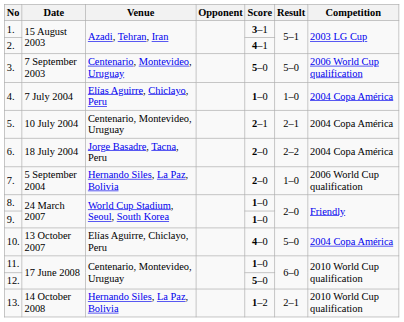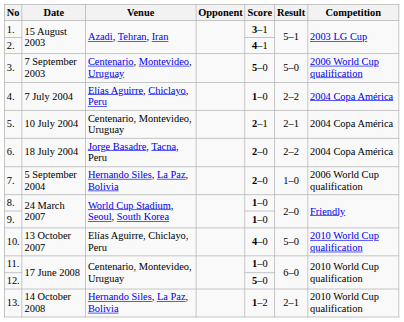 <table class="wikitable sortable">
 <tr>
 <th>No</th>
 <th>Date</th>
 <th>Venue</th>
 <th>Opponent</th>
 <th>Score</th>
 <th>Result</th>
 <th>Competition</th>
 </tr>
 <tr>
 <td>1.</td>
 <td rowspan="2">15 August 2003</td>
 <td rowspan="2"><a href='#'>Azadi</a>, <a href='#'>Tehran</a>, <a href='#'>Iran</a></td>
 <td rowspan="2"></td>
 <td align=center><strong>3</strong>–1</td>
 <td rowspan="2" style="text-align:center">5–1</td>
 <td rowspan="2"><a href='#'>2003 LG Cup</a></td>
 </tr>
 <tr>
 <td>2.</td>
 <td align=center><strong>4</strong>–1</td>
 </tr>
 <tr>
 <td>3.</td>
 <td>7 September 2003</td>
 <td><a href='#'>Centenario</a>, <a href='#'>Montevideo</a>, <a href='#'>Uruguay</a></td>
 <td></td>
 <td align=center><strong>5</strong>–0</td>
 <td align=center>5–0</td>
 <td><a href='#'>2006 World Cup qualification</a></td>
 </tr>
 <tr>
 <td>4.</td>
 <td>7 July 2004</td>
 <td><a href='#'>Elías Aguirre</a>, <a href='#'>Chiclayo</a>, <a href='#'>Peru</a></td>
 <td></td>
 <td align=center><strong>1</strong>–0</td>
-<td align=center>1–0</td>
+<td align=center>2–2</td>
 <td><a href='#'>2004 Copa América</a></td>
 </tr>
 <tr>
 <td>5.</td>
 <td>10 July 2004</td>
 <td>Centenario, Montevideo, Uruguay</td>
 <td></td>
 <td align=center><strong>2</strong>–1</td>
 <td align=center>2–1</td>
 <td>2004 Copa América</td>
 </tr>
 <tr>
 <td>6.</td>
 <td>18 July 2004</td>
 <td><a href='#'>Jorge Basadre</a>, <a href='#'>Tacna</a>, Peru</td>
 <td></td>
 <td align=center><strong>2</strong>–0</td>
 <td align=center>2–2</td>
 <td>2004 Copa América</td>
 </tr>
 <tr>
 <td>7.</td>
 <td>5 September 2004</td>
 <td><a href='#'>Hernando Siles</a>, <a href='#'>La Paz</a>, <a href='#'>Bolivia</a></td>
 <td></td>
 <td align=center><strong>2</strong>–0</td>
 <td align=center>1–0</td>
 <td>2006 World Cup qualification</td>
 </tr>
 <tr>
 <td>8.</td>
 <td rowspan="2">24 March 2007</td>
 <td rowspan="2"><a href='#'>World Cup Stadium</a>, <a href='#'>Seoul</a>, <a href='#'>South Korea</a></td>
 <td rowspan="2"></td>
 <td align=center><strong>1</strong>–0</td>
 <td rowspan="2" style="text-align:center">2–0</td>
 <td rowspan="2"><a href='#'>Friendly</a></td>
 </tr>
 <tr>
 <td>9.</td>
 <td align=center><strong>1</strong>–0</td>
 </tr>
 <tr>
 <td>10.</td>
 <td>13 October 2007</td>
 <td>Elías Aguirre, Chiclayo, Peru</td>
 <td></td>
 <td align=center><strong>4</strong>–0</td>
 <td align=center>5–0</td>
-<td><a href='#'>2004 Copa América</a></td>
+<td><a href='#'>2010 World Cup qualification</a></td>
 </tr>
 <tr>
 <td>11.</td>
 <td rowspan="2">17 June 2008</td>
 <td rowspan="2">Centenario, Montevideo, Uruguay</td>
 <td rowspan="2"></td>
 <td align=center><strong>1</strong>–0</td>
 <td rowspan="2" style="text-align:center">6–0</td>
 <td rowspan="2">2010 World Cup qualification</td>
 </tr>
 <tr>
 <td>12.</td>
 <td align=center><strong>5</strong>–0</td>
 </tr>
 <tr>
 <td>13.</td>
 <td>14 October 2008</td>
 <td><a href='#'>Hernando Siles</a>, <a href='#'>La Paz</a>, <a href='#'>Bolivia</a></td>
 <td></td>
 <td align=center><strong>1</strong>–2</td>
 <td align=center>2–1</td>
 <td>2010 World Cup qualification</td>
 </tr>
 </table>
